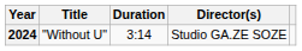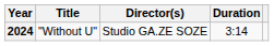 <table class="wikitable plainrowheaders" style="text-align:center;">
 <tr>
 <th scope="col">Year</th>
 <th scope="col">Title</th>
+<th scope="col">Director(s)</th>
 <th scope="col">Duration</th>
-<th scope="col">Director(s)</th>
 <th scope="col"></th>
 </tr>
 <tr>
 <th scope="row">2024</th>
 <td scope="row">"Without U"</td>
+<td scope="row">Studio GA.ZE SOZE</td>
 <td scope="row">3:14</td>
-<td scope="row">Studio GA.ZE SOZE</td>
 <td scope="row"></td>
 </tr>
 </table>
